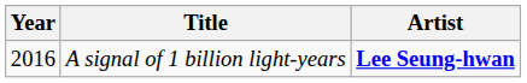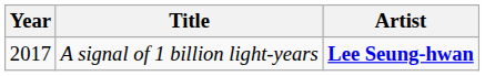 <table class="wikitable sortable">
 <tr>
 <th>Year</th>
 <th>Title</th>
 <th>Artist</th>
 </tr>
 <tr>
-<td>2016</td>
+<td>2017</td>
 <td><em>A signal of 1 billion light-years</em></td>
 <td><strong><a href='#'>Lee Seung-hwan</a></strong></td>
 </tr>
 </table>
